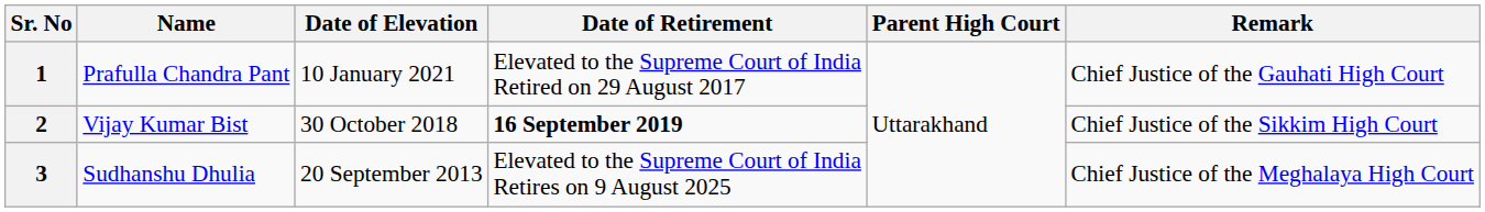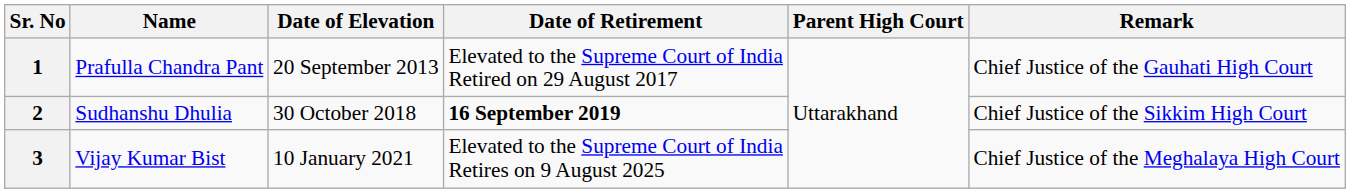 <table class="wikitable sortable">
 <tr>
 <th>Sr. No</th>
 <th>Name</th>
 <th>Date of Elevation</th>
 <th>Date of Retirement</th>
 <th>Parent High Court</th>
 <th>Remark</th>
 </tr>
 <tr>
 <th>1</th>
 <td><a href='#'>Prafulla Chandra Pant</a></td>
-<td>10 January 2021</td>
+<td>20 September 2013</td>
 <td>Elevated to the <a href='#'>Supreme Court of India</a><br>Retired on 29 August 2017</td>
 <td rowspan="3">Uttarakhand</td>
 <td>Chief Justice of the <a href='#'>Gauhati High Court</a></td>
 </tr>
 <tr>
 <th>2</th>
-<td><a href='#'>Vijay Kumar Bist</a></td>
+<td><a href='#'>Sudhanshu Dhulia</a></td>
 <td>30 October 2018</td>
 <td><strong>16 September 2019</strong></td>
 <td>Chief Justice of the <a href='#'>Sikkim High Court</a></td>
 </tr>
 <tr>
 <th>3</th>
-<td><a href='#'>Sudhanshu Dhulia</a></td>
-<td>20 September 2013</td>
+<td><a href='#'>Vijay Kumar Bist</a></td>
+<td>10 January 2021</td>
 <td>Elevated to the <a href='#'>Supreme Court of India</a><br>Retires on 9 August 2025</td>
 <td>Chief Justice of the <a href='#'>Meghalaya High Court</a></td>
 </tr>
 </table>
